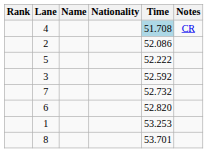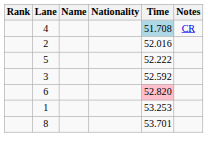 <table class="wikitable sortable" style="text-align:center">
 <tr>
 <th>Rank</th>
 <th>Lane</th>
 <th>Name</th>
 <th>Nationality</th>
 <th>Time</th>
 <th>Notes</th>
 </tr>
 <tr>
 <td></td>
 <td>4</td>
 <td align=left></td>
 <td align=left></td>
 <td style="background: lightblue;">51.708</td>
 <td><a href='#'>CR</a></td>
 </tr>
 <tr>
 <td></td>
 <td>2</td>
 <td align=left></td>
 <td align=left></td>
-<td>52.086</td>
+<td>52.016</td>
 <td></td>
 </tr>
 <tr>
 <td></td>
 <td>5</td>
 <td align=left></td>
 <td align=left></td>
 <td>52.222</td>
 <td></td>
 </tr>
 <tr>
 <td></td>
 <td>3</td>
 <td align=left></td>
 <td align=left></td>
 <td>52.592</td>
 <td></td>
 </tr>
 <tr>
 <td></td>
-<td>7</td>
-<td align=left></td>
-<td align=left></td>
-<td>52.732</td>
-<td></td>
-</tr>
-<tr>
-<td></td>
 <td>6</td>
 <td align=left></td>
 <td align=left></td>
-<td>52.820</td>
+<td style="background: pink;">52.820</td>
 <td></td>
 </tr>
 <tr>
 <td></td>
 <td>1</td>
 <td align=left></td>
 <td align=left></td>
 <td>53.253</td>
 <td></td>
 </tr>
 <tr>
 <td></td>
 <td>8</td>
 <td align=left></td>
 <td align=left></td>
 <td>53.701</td>
 <td></td>
 </tr>
 </table>
